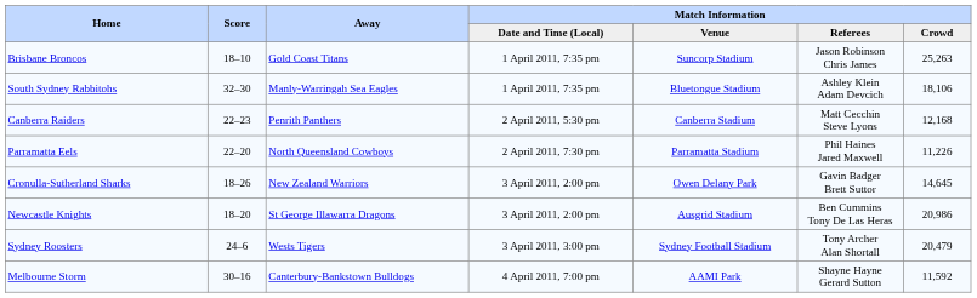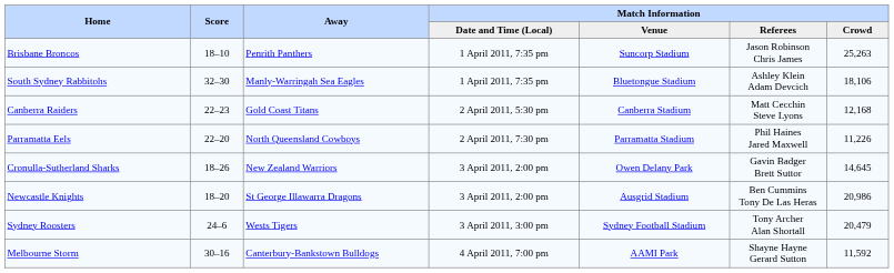 <table border="1" cellpadding="3" cellspacing="0" style="border-collapse:collapse; font-size:90%; width:100%;">
 <tr style="background:#c1d8ff;">
 <th rowspan="2" style="width:21%;">Home</th>
 <th rowspan="2" style="width:6%;">Score</th>
 <th rowspan="2" style="width:21%;">Away</th>
 <th colspan=6>Match Information</th>
 </tr>
 <tr style="background:#efefef;">
 <th width=17%>Date and Time (Local)</th>
 <th width=17%>Venue</th>
 <th width=11%>Referees</th>
 <th width=7%>Crowd</th>
 </tr>
 <tr style="text-align:center; background:#f5faff;">
 <td align=left> <a href='#'>Brisbane Broncos</a></td>
 <td>18–10</td>
-<td align=left> <a href='#'>Gold Coast Titans</a></td>
+<td align=left> <a href='#'>Penrith Panthers</a></td>
 <td>1 April 2011, 7:35 pm</td>
 <td><a href='#'>Suncorp Stadium</a></td>
 <td>Jason Robinson<br>Chris James</td>
 <td>25,263</td>
 </tr>
 <tr style="text-align:center; background:#f5faff;">
 <td align=left> <a href='#'>South Sydney Rabbitohs</a></td>
 <td>32–30</td>
 <td align=left> <a href='#'>Manly-Warringah Sea Eagles</a></td>
 <td>1 April 2011, 7:35 pm</td>
 <td><a href='#'>Bluetongue Stadium</a></td>
 <td>Ashley Klein<br>Adam Devcich</td>
 <td>18,106</td>
 </tr>
 <tr style="text-align:center; background:#f5faff;">
 <td align=left> <a href='#'>Canberra Raiders</a></td>
 <td>22–23</td>
-<td align=left> <a href='#'>Penrith Panthers</a></td>
+<td align=left> <a href='#'>Gold Coast Titans</a></td>
 <td>2 April 2011, 5:30 pm</td>
 <td><a href='#'>Canberra Stadium</a></td>
 <td>Matt Cecchin<br>Steve Lyons</td>
 <td>12,168</td>
 </tr>
 <tr style="text-align:center; background:#f5faff;">
 <td align=left> <a href='#'>Parramatta Eels</a></td>
 <td>22–20</td>
 <td align=left> <a href='#'>North Queensland Cowboys</a></td>
 <td>2 April 2011, 7:30 pm</td>
 <td><a href='#'>Parramatta Stadium</a></td>
 <td>Phil Haines<br>Jared Maxwell</td>
 <td>11,226</td>
 </tr>
 <tr style="text-align:center; background:#f5faff;">
 <td align=left> <a href='#'>Cronulla-Sutherland Sharks</a></td>
 <td>18–26</td>
 <td align=left> <a href='#'>New Zealand Warriors</a></td>
 <td>3 April 2011, 2:00 pm</td>
 <td><a href='#'>Owen Delany Park</a></td>
 <td>Gavin Badger<br>Brett Suttor</td>
 <td>14,645</td>
 </tr>
 <tr style="text-align:center; background:#f5faff;">
 <td align=left> <a href='#'>Newcastle Knights</a></td>
 <td>18–20</td>
 <td align=left> <a href='#'>St George Illawarra Dragons</a></td>
 <td>3 April 2011, 2:00 pm</td>
 <td><a href='#'>Ausgrid Stadium</a></td>
 <td>Ben Cummins<br>Tony De Las Heras</td>
 <td>20,986</td>
 </tr>
 <tr style="text-align:center; background:#f5faff;">
 <td align=left> <a href='#'>Sydney Roosters</a></td>
 <td>24–6</td>
 <td align=left> <a href='#'>Wests Tigers</a></td>
 <td>3 April 2011, 3:00 pm</td>
 <td><a href='#'>Sydney Football Stadium</a></td>
 <td>Tony Archer<br>Alan Shortall</td>
 <td>20,479</td>
 </tr>
 <tr style="text-align:center; background:#f5faff;">
 <td align=left> <a href='#'>Melbourne Storm</a></td>
 <td>30–16</td>
 <td align=left> <a href='#'>Canterbury-Bankstown Bulldogs</a></td>
 <td>4 April 2011, 7:00 pm</td>
 <td><a href='#'>AAMI Park</a></td>
 <td>Shayne Hayne<br>Gerard Sutton</td>
 <td>11,592</td>
 </tr>
 </table>
